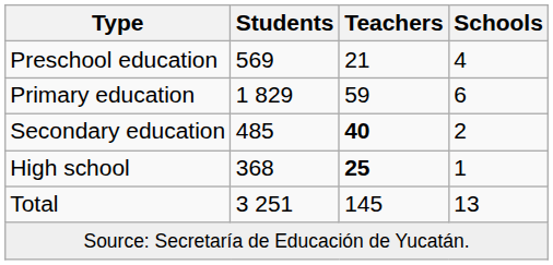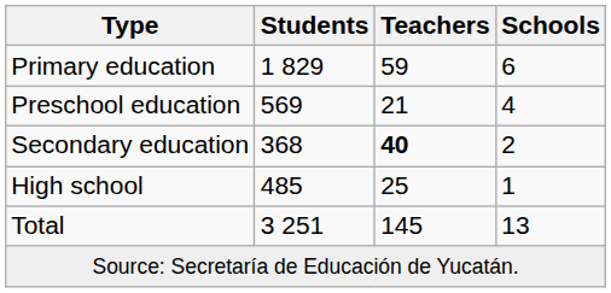 <table class="wikitable" style="margin:1em auto;">
 <tr>
 <th>Type</th>
 <th>Students</th>
 <th>Teachers</th>
 <th>Schools</th>
 </tr>
 <tr>
+<td>Primary education</td>
+<td>1 829</td>
+<td>59</td>
+<td>6</td>
+</tr>
+<tr>
 <td>Preschool education</td>
 <td>569</td>
 <td>21</td>
 <td>4</td>
 </tr>
 <tr>
-<td>Primary education</td>
-<td>1 829</td>
-<td>59</td>
-<td>6</td>
-</tr>
-<tr>
 <td>Secondary education</td>
-<td>485</td>
+<td>368</td>
 <td><strong>40</strong></td>
 <td>2</td>
 </tr>
 <tr>
 <td>High school</td>
-<td>368</td>
-<td><strong>25</strong></td>
+<td>485</td>
+<td>25</td>
 <td>1</td>
 </tr>
 <tr>
 <td>Total</td>
 <td>3 251</td>
 <td>145</td>
 <td>13</td>
 </tr>
 <tr>
 <td colspan=4 style="background:#efefef;" align=center><small>Source: Secretaría de Educación de Yucatán.</small></td>
 </tr>
 </table>
